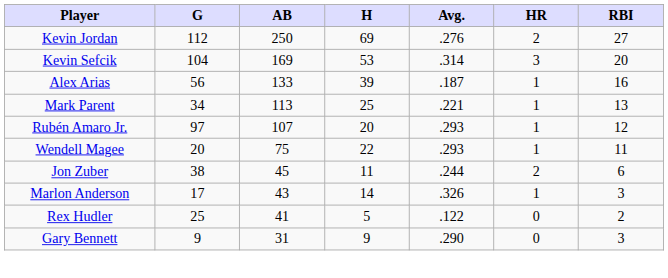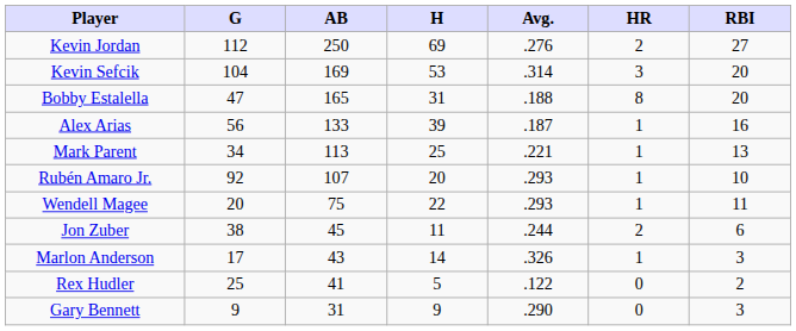 <table class="wikitable sortable">
 <tr>
 <th style="background:#ddf; width:16%">Player</th>
 <th style="background:#ddf; width:9%">G</th>
 <th style="background:#ddf; width:9%">AB</th>
 <th style="background:#ddf; width:9%">H</th>
 <th style="background:#ddf; width:9%">Avg.</th>
 <th style="background:#ddf; width:9%">HR</th>
 <th style="background:#ddf; width:9%">RBI</th>
 </tr>
 <tr align=center>
 <td><a href='#'>Kevin Jordan</a></td>
 <td>112</td>
 <td>250</td>
 <td>69</td>
 <td>.276</td>
 <td>2</td>
 <td>27</td>
 </tr>
 <tr align=center>
 <td><a href='#'>Kevin Sefcik</a></td>
 <td>104</td>
 <td>169</td>
 <td>53</td>
 <td>.314</td>
 <td>3</td>
 <td>20</td>
 </tr>
 <tr align=center>
+<td><a href='#'>Bobby Estalella</a></td>
+<td>47</td>
+<td>165</td>
+<td>31</td>
+<td>.188</td>
+<td>8</td>
+<td>20</td>
+</tr>
+<tr align=center>
 <td><a href='#'>Alex Arias</a></td>
 <td>56</td>
 <td>133</td>
 <td>39</td>
 <td>.187</td>
 <td>1</td>
 <td>16</td>
 </tr>
 <tr align=center>
 <td><a href='#'>Mark Parent</a></td>
 <td>34</td>
 <td>113</td>
 <td>25</td>
 <td>.221</td>
 <td>1</td>
 <td>13</td>
 </tr>
 <tr align=center>
 <td><a href='#'>Rubén Amaro Jr.</a></td>
-<td>97</td>
+<td>92</td>
 <td>107</td>
 <td>20</td>
 <td>.293</td>
 <td>1</td>
-<td>12</td>
+<td>10</td>
 </tr>
 <tr align=center>
 <td><a href='#'>Wendell Magee</a></td>
 <td>20</td>
 <td>75</td>
 <td>22</td>
 <td>.293</td>
 <td>1</td>
 <td>11</td>
 </tr>
 <tr align=center>
 <td><a href='#'>Jon Zuber</a></td>
 <td>38</td>
 <td>45</td>
 <td>11</td>
 <td>.244</td>
 <td>2</td>
 <td>6</td>
 </tr>
 <tr align=center>
 <td><a href='#'>Marlon Anderson</a></td>
 <td>17</td>
 <td>43</td>
 <td>14</td>
 <td>.326</td>
 <td>1</td>
 <td>3</td>
 </tr>
 <tr align=center>
 <td><a href='#'>Rex Hudler</a></td>
 <td>25</td>
 <td>41</td>
 <td>5</td>
 <td>.122</td>
 <td>0</td>
 <td>2</td>
 </tr>
 <tr align=center>
 <td><a href='#'>Gary Bennett</a></td>
 <td>9</td>
 <td>31</td>
 <td>9</td>
 <td>.290</td>
 <td>0</td>
 <td>3</td>
 </tr>
 </table>
